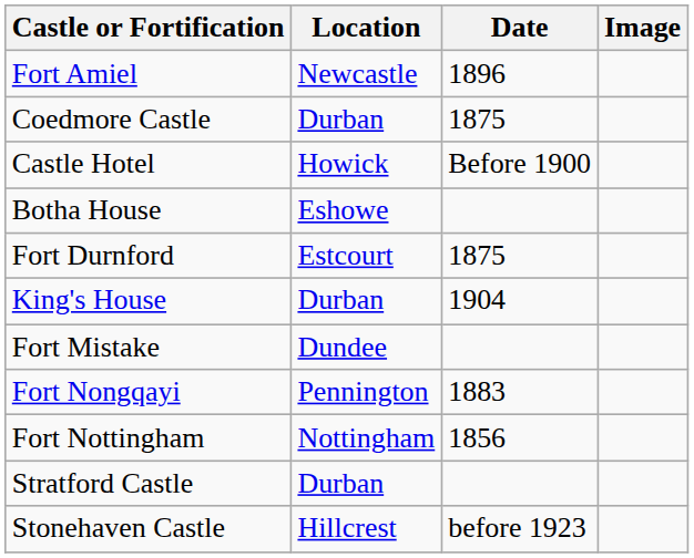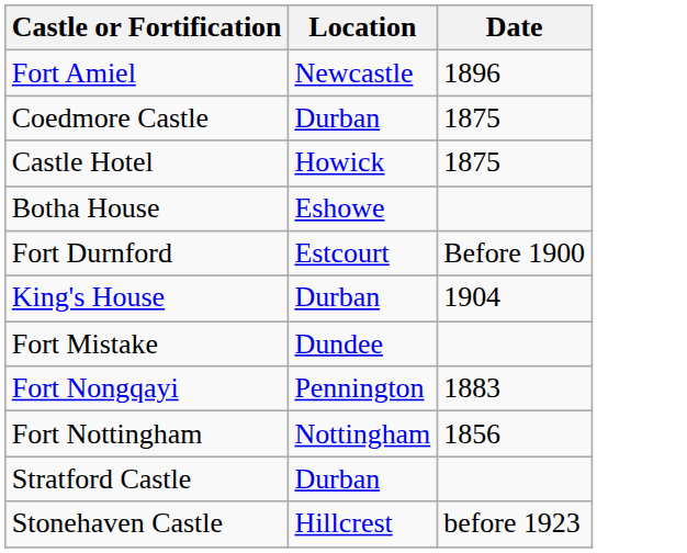 <table class="wikitable">
 <tr>
 <th>Castle or Fortification</th>
 <th>Location</th>
 <th>Date</th>
-<th>Image</th>
 </tr>
 <tr>
 <td><a href='#'>Fort Amiel</a></td>
 <td><a href='#'>Newcastle</a></td>
 <td>1896</td>
-<td></td>
 </tr>
 <tr>
 <td>Coedmore Castle</td>
 <td><a href='#'>Durban</a></td>
 <td>1875</td>
-<td></td>
 </tr>
 <tr>
 <td>Castle Hotel</td>
 <td><a href='#'>Howick</a></td>
-<td>Before 1900</td>
-<td></td>
+<td>1875</td>
 </tr>
 <tr>
 <td>Botha House</td>
 <td><a href='#'>Eshowe</a></td>
 <td></td>
-<td></td>
 </tr>
 <tr>
 <td>Fort Durnford</td>
 <td><a href='#'>Estcourt</a></td>
-<td>1875</td>
-<td></td>
+<td>Before 1900</td>
 </tr>
 <tr>
 <td><a href='#'>King's House</a></td>
 <td><a href='#'>Durban</a></td>
 <td>1904</td>
-<td></td>
 </tr>
 <tr>
 <td>Fort Mistake</td>
 <td><a href='#'>Dundee</a></td>
-<td></td>
 <td></td>
 </tr>
 <tr>
 <td><a href='#'>Fort Nongqayi</a></td>
 <td><a href='#'>Pennington</a></td>
 <td>1883</td>
-<td></td>
 </tr>
 <tr>
 <td>Fort Nottingham</td>
 <td><a href='#'>Nottingham</a></td>
 <td>1856</td>
-<td></td>
 </tr>
 <tr>
 <td>Stratford Castle</td>
 <td><a href='#'>Durban</a></td>
-<td></td>
 <td></td>
 </tr>
 <tr>
 <td>Stonehaven Castle</td>
 <td><a href='#'>Hillcrest</a></td>
 <td>before 1923</td>
-<td></td>
 </tr>
 </table>
